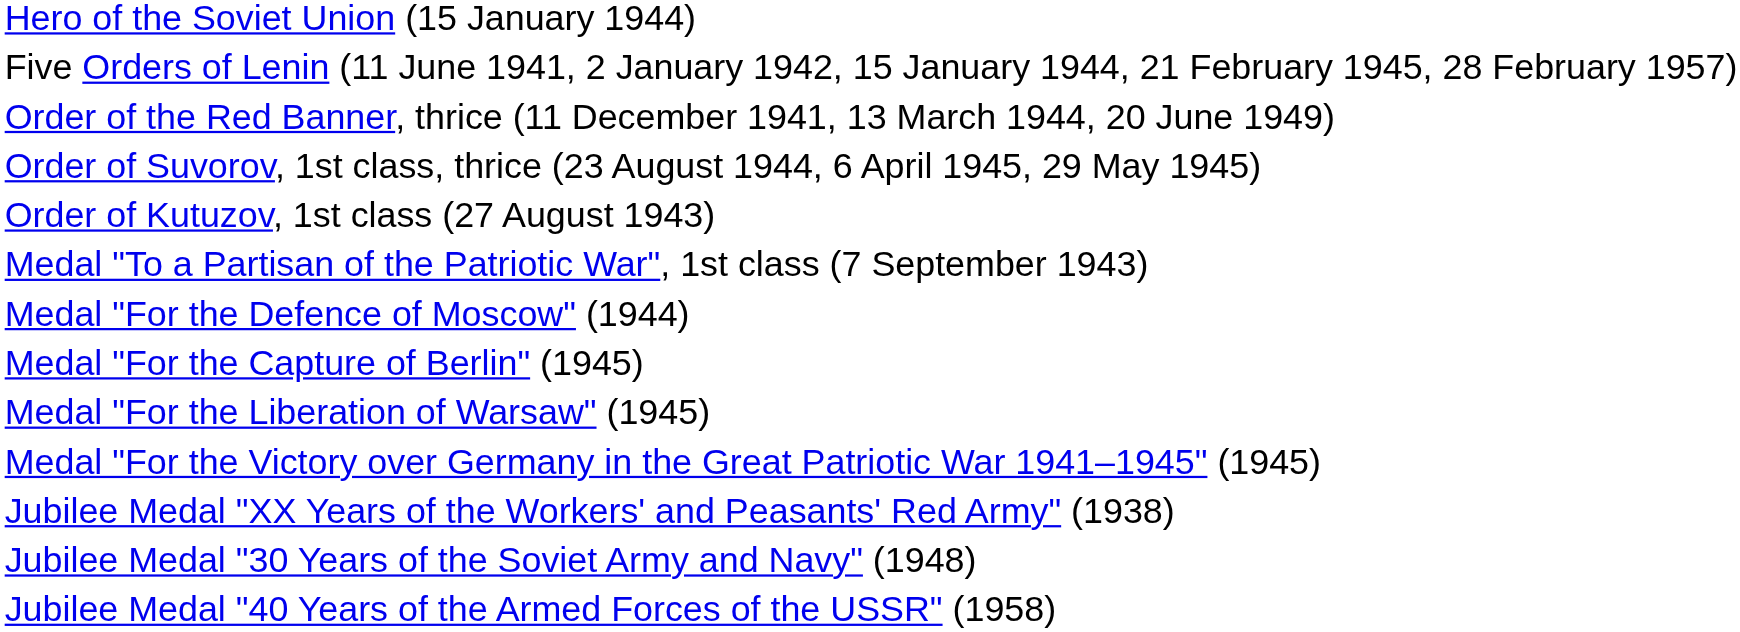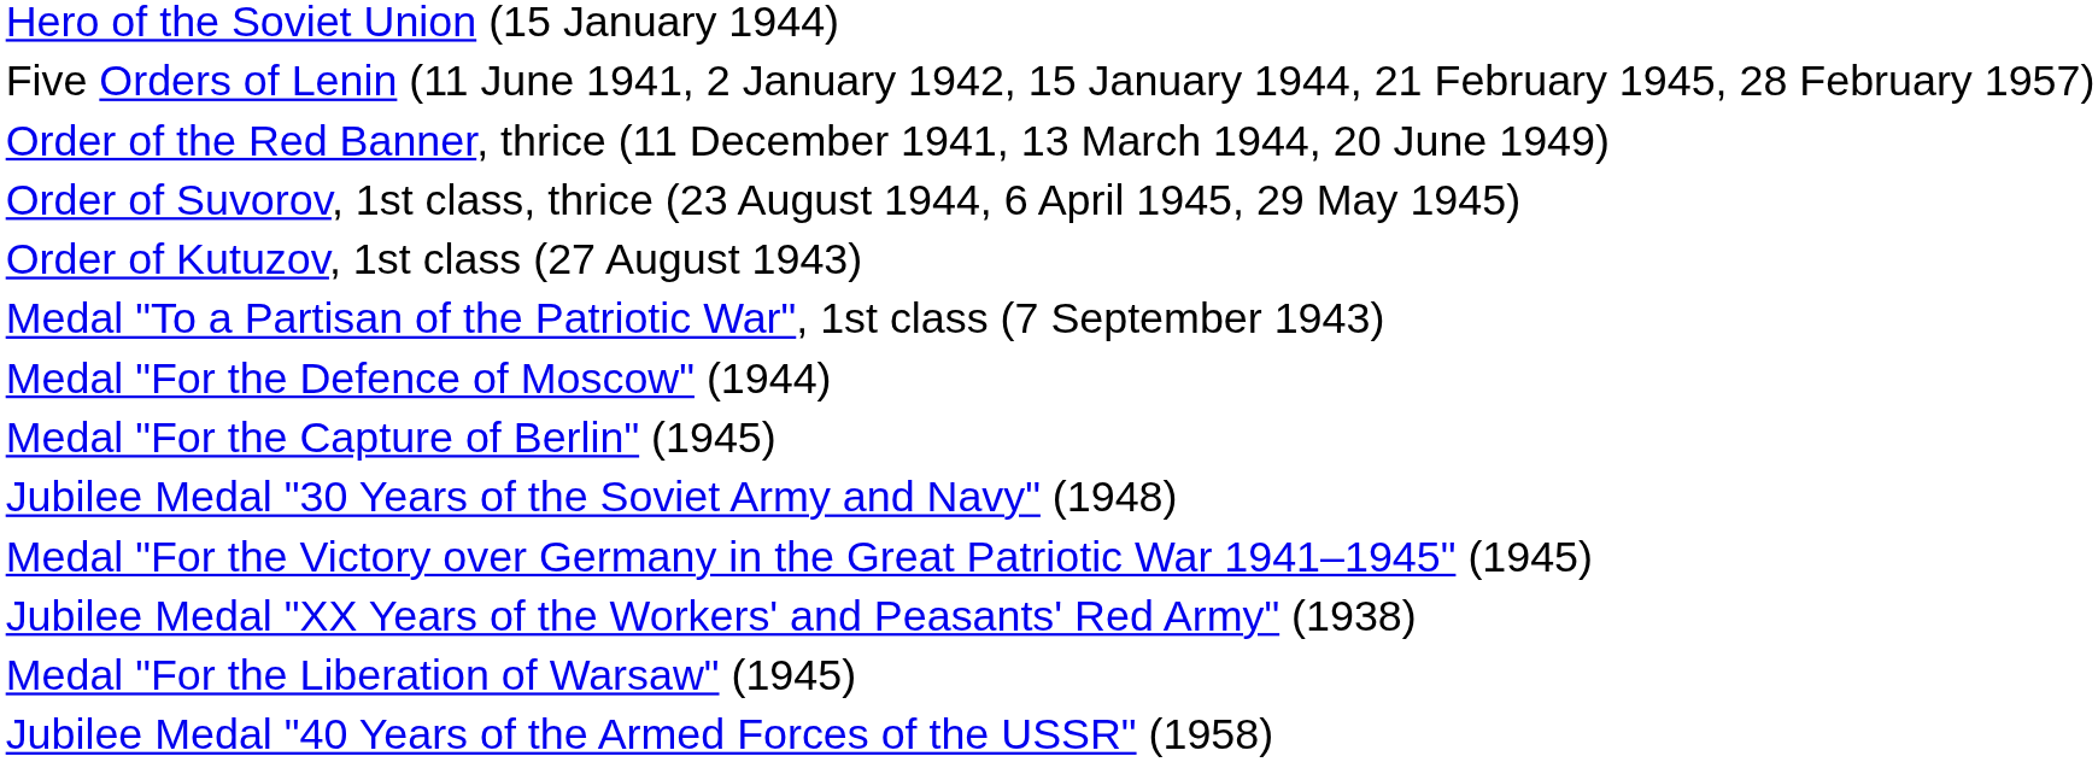 <table>
 <tr>
 <td></td>
 <td><a href='#'>Hero of the Soviet Union</a> (15 January 1944)</td>
 </tr>
 <tr>
 <td></td>
 <td>Five <a href='#'>Orders of Lenin</a> (11 June 1941, 2 January 1942, 15 January 1944, 21 February 1945, 28 February 1957)</td>
 </tr>
 <tr>
 <td></td>
 <td><a href='#'>Order of the Red Banner</a>, thrice (11 December 1941, 13 March 1944, 20 June 1949)</td>
 </tr>
 <tr>
 <td></td>
 <td><a href='#'>Order of Suvorov</a>, 1st class, thrice (23 August 1944, 6 April 1945, 29 May 1945)</td>
 </tr>
 <tr>
 <td></td>
 <td><a href='#'>Order of Kutuzov</a>, 1st class (27 August 1943)</td>
 </tr>
 <tr>
 <td></td>
 <td><a href='#'>Medal "To a Partisan of the Patriotic War"</a>, 1st class (7 September 1943)</td>
 </tr>
 <tr>
 <td></td>
 <td><a href='#'>Medal "For the Defence of Moscow"</a> (1944)</td>
 </tr>
 <tr>
 <td></td>
 <td><a href='#'>Medal "For the Capture of Berlin"</a> (1945)</td>
 </tr>
 <tr>
 <td></td>
-<td><a href='#'>Medal "For the Liberation of Warsaw"</a> (1945)</td>
+<td><a href='#'>Jubilee Medal "30 Years of the Soviet Army and Navy"</a> (1948)</td>
 </tr>
 <tr>
 <td></td>
 <td><a href='#'>Medal "For the Victory over Germany in the Great Patriotic War 1941–1945"</a> (1945)</td>
 </tr>
 <tr>
 <td></td>
 <td><a href='#'>Jubilee Medal "XX Years of the Workers' and Peasants' Red Army"</a> (1938)</td>
 </tr>
 <tr>
 <td></td>
-<td><a href='#'>Jubilee Medal "30 Years of the Soviet Army and Navy"</a> (1948)</td>
+<td><a href='#'>Medal "For the Liberation of Warsaw"</a> (1945)</td>
 </tr>
 <tr>
 <td></td>
 <td><a href='#'>Jubilee Medal "40 Years of the Armed Forces of the USSR"</a> (1958)</td>
 </tr>
 <tr>
 </tr>
 </table>
